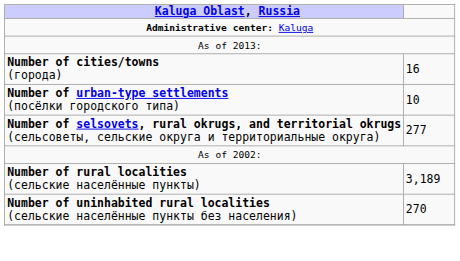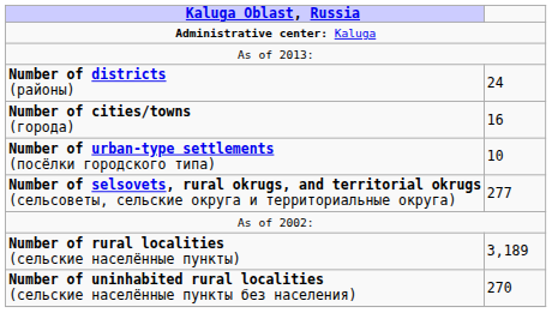 <table border=1 align="right" cellpadding=2 cellspacing=0 style="margin: 0 0 1em 1em; background: #f9f9f9; border: 1px #aaa solid; border-collapse: collapse; font-size: 95%;">
 <tr>
 <th bgcolor="#ccccff" style="padding:0 0 0 50px;"><a href='#'>Kaluga Oblast</a>, <a href='#'>Russia</a></th>
 <td width="50px"></td>
 </tr>
 <tr>
 <td colspan=2 align="center"><small><strong>Administrative center:</strong> <a href='#'>Kaluga</a></small></td>
 </tr>
 <tr>
 <td colspan=2 align="center"><small>As of 2013:</small></td>
+</tr>
+<tr>
+<td><strong>Number of <a href='#'>districts</a></strong><br>(районы)</td>
+<td>24</td>
 </tr>
 <tr>
 <td><strong>Number of cities/towns</strong><br>(города)</td>
 <td>16</td>
 </tr>
 <tr>
 <td><strong>Number of <a href='#'>urban-type settlements</a></strong><br>(посёлки городского типа)</td>
 <td>10</td>
 </tr>
 <tr>
 <td><strong>Number of <a href='#'>selsovets</a>, rural okrugs, and territorial okrugs</strong><br>(сельсоветы, сельские округа и территориальные округа)</td>
 <td>277</td>
 </tr>
 <tr>
 <td colspan=2 align="center"><small>As of 2002:</small></td>
 </tr>
 <tr>
 <td><strong>Number of rural localities</strong><br>(сельские населённые пункты)</td>
 <td>3,189</td>
 </tr>
 <tr>
 <td><strong>Number of uninhabited rural localities</strong><br>(сельские населённые пункты без населения)</td>
 <td>270</td>
 </tr>
 <tr>
 </tr>
 </table>
